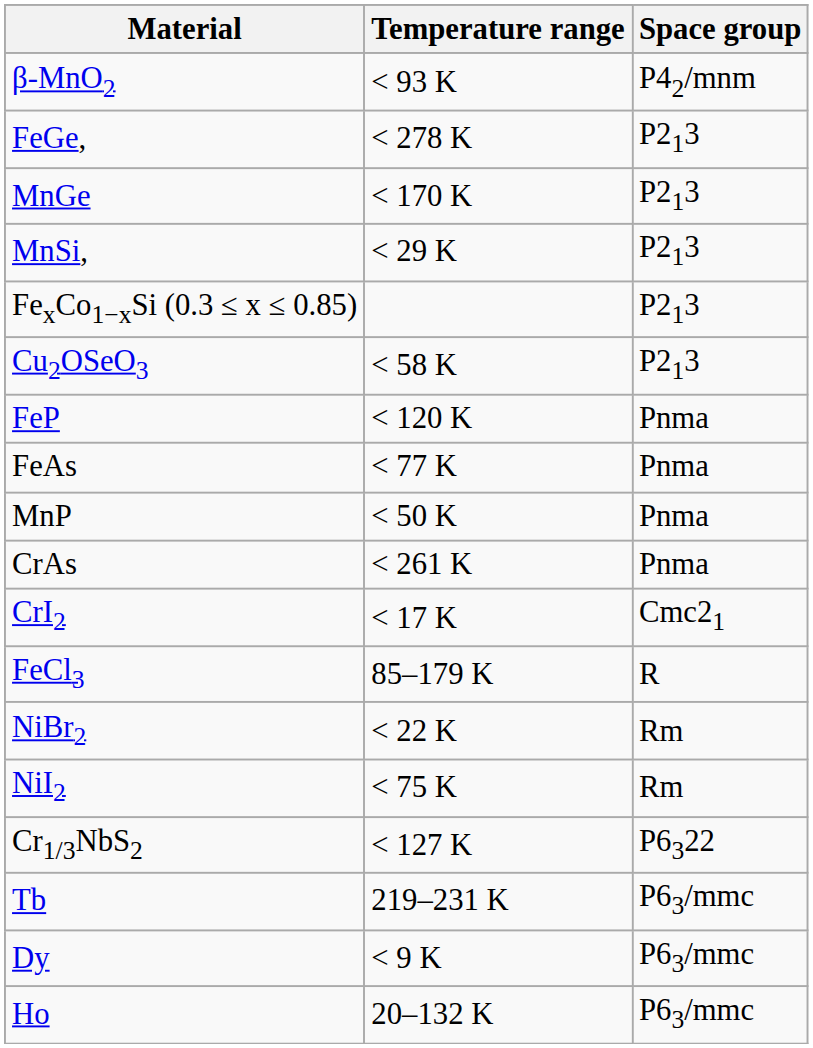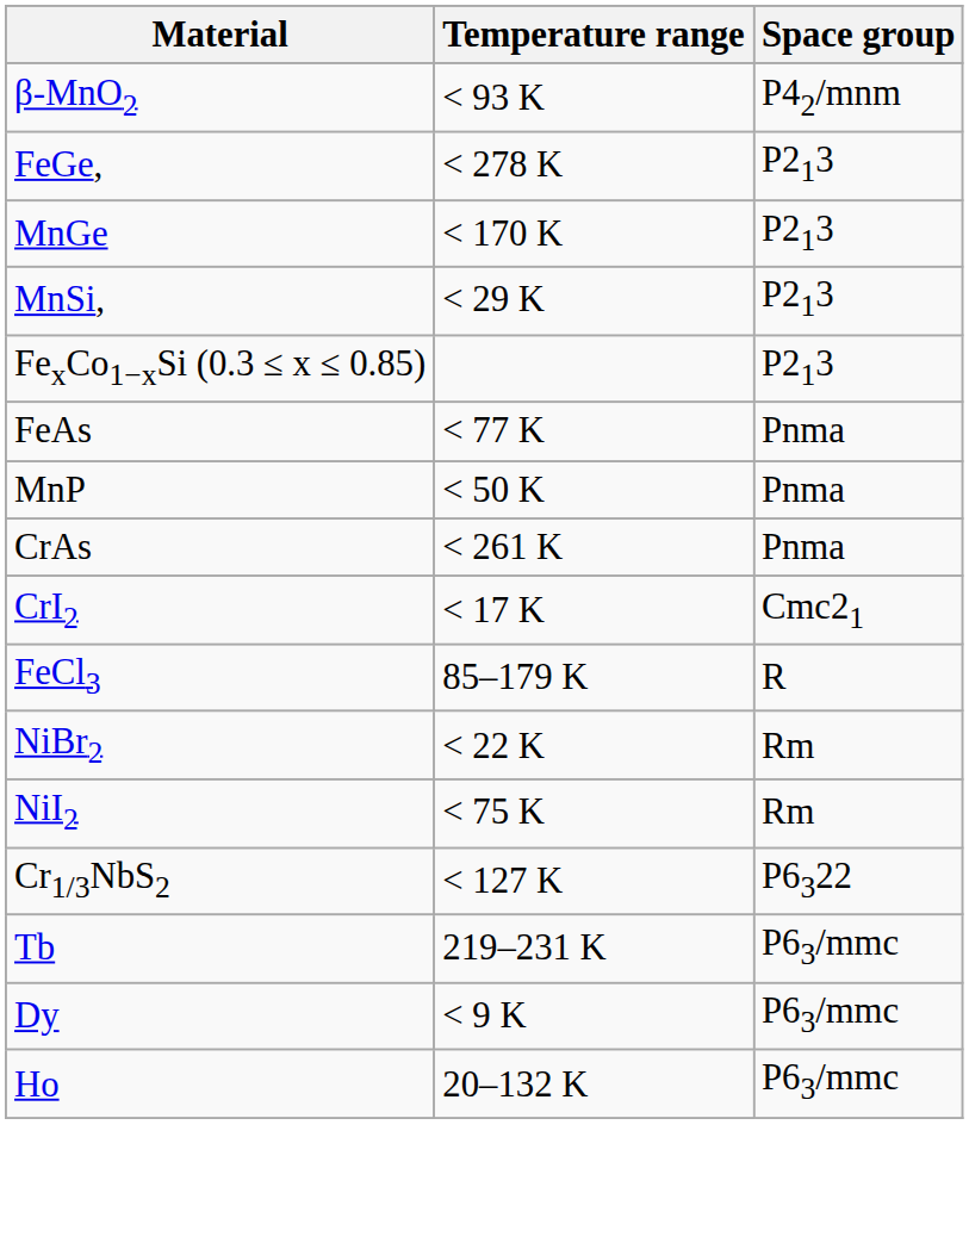 <table class="wikitable">
 <tr>
 <th>Material</th>
 <th>Temperature range</th>
 <th>Space group</th>
 </tr>
 <tr>
 <td><a href='#'>β-MnO<sub>2</sub></a></td>
 <td>< 93 K</td>
 <td>P4<sub>2</sub>/mnm</td>
 </tr>
 <tr>
 <td><a href='#'>FeGe</a>,</td>
 <td>< 278 K</td>
 <td>P2<sub>1</sub>3</td>
 </tr>
 <tr>
 <td><a href='#'>MnGe</a></td>
 <td>< 170 K</td>
 <td>P2<sub>1</sub>3</td>
 </tr>
 <tr>
 <td><a href='#'>MnSi</a>,</td>
 <td>< 29 K</td>
 <td>P2<sub>1</sub>3</td>
 </tr>
 <tr>
 <td>Fe<sub>x</sub>Co<sub>1−x</sub>Si (0.3 ≤ x ≤ 0.85)</td>
 <td></td>
 <td>P2<sub>1</sub>3</td>
-</tr>
-<tr>
-<td><a href='#'>Cu<sub>2</sub>OSeO<sub>3</sub></a></td>
-<td>< 58 K</td>
-<td>P2<sub>1</sub>3</td>
-</tr>
-<tr>
-<td><a href='#'>FeP</a></td>
-<td>< 120 K</td>
-<td>Pnma</td>
 </tr>
 <tr>
 <td>FeAs</td>
 <td>< 77 K</td>
 <td>Pnma</td>
 </tr>
 <tr>
 <td>MnP</td>
 <td>< 50 K</td>
 <td>Pnma</td>
 </tr>
 <tr>
 <td>CrAs</td>
 <td>< 261 K</td>
 <td>Pnma</td>
 </tr>
 <tr>
 <td><a href='#'>CrI<sub>2</sub></a></td>
 <td>< 17 K</td>
 <td>Cmc2<sub>1</sub></td>
 </tr>
 <tr>
 <td><a href='#'>FeCl<sub>3</sub></a></td>
 <td>85–179 K</td>
 <td>R</td>
 </tr>
 <tr>
 <td><a href='#'>NiBr<sub>2</sub></a></td>
 <td>< 22 K</td>
 <td>Rm</td>
 </tr>
 <tr>
 <td><a href='#'>NiI<sub>2</sub></a></td>
 <td>< 75 K</td>
 <td>Rm</td>
 </tr>
 <tr>
 <td>Cr<sub>1/3</sub>NbS<sub>2</sub></td>
 <td>< 127 K</td>
 <td>P6<sub>3</sub>22</td>
 </tr>
 <tr>
 <td><a href='#'>Tb</a></td>
 <td>219–231 K</td>
 <td>P6<sub>3</sub>/mmc</td>
 </tr>
 <tr>
 <td><a href='#'>Dy</a></td>
 <td>< 9 K</td>
 <td>P6<sub>3</sub>/mmc</td>
 </tr>
 <tr>
 <td><a href='#'>Ho</a></td>
 <td>20–132 K</td>
 <td>P6<sub>3</sub>/mmc</td>
 </tr>
 </table>
